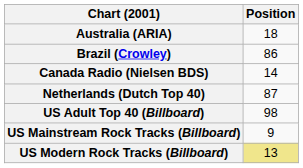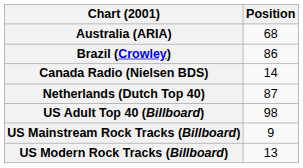 <table class="wikitable sortable plainrowheaders" style="text-align:center">
 <tr>
 <th>Chart (2001)</th>
 <th>Position</th>
 </tr>
 <tr>
 <th scope="row">Australia (ARIA)</th>
-<td>18</td>
+<td>68</td>
 </tr>
 <tr>
 <th scope="row">Brazil (<a href='#'>Crowley</a>)</th>
 <td>86</td>
 </tr>
 <tr>
 <th scope="row">Canada Radio (Nielsen BDS)</th>
 <td>14</td>
 </tr>
 <tr>
 <th scope="row">Netherlands (Dutch Top 40)</th>
 <td>87</td>
 </tr>
 <tr>
 <th scope="row">US Adult Top 40 (<em>Billboard</em>)</th>
 <td>98</td>
 </tr>
 <tr>
 <th scope="row">US Mainstream Rock Tracks (<em>Billboard</em>)</th>
 <td>9</td>
 </tr>
 <tr>
 <th scope="row">US Modern Rock Tracks (<em>Billboard</em>)</th>
-<td style="background: khaki;">13</td>
+<td>13</td>
 </tr>
 </table>
